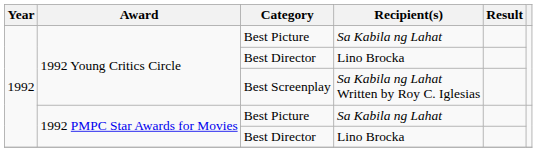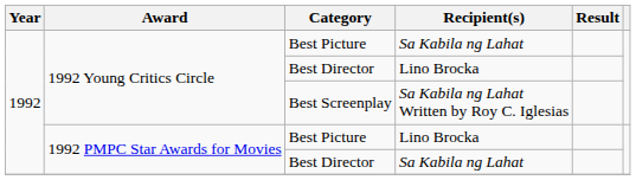 <table class="wikitable sortable plainrowheaders">
 <tr>
 <th scope="col" data-sort-type="date">Year</th>
 <th scope="col">Award</th>
 <th scope="col">Category</th>
 <th scope="col">Recipient(s)</th>
 <th scope="col">Result</th>
 <th scope="col" class="unsortable"></th>
 </tr>
 <tr>
 <td rowspan="5">1992</td>
 <td rowspan="3">1992 Young Critics Circle</td>
 <td>Best Picture</td>
 <td><em>Sa Kabila ng Lahat</em></td>
 <td></td>
 <td rowspan="3"></td>
 </tr>
 <tr>
 <td>Best Director</td>
 <td>Lino Brocka</td>
 <td></td>
 </tr>
 <tr>
 <td>Best Screenplay</td>
 <td><em>Sa Kabila ng Lahat</em><br>Written by Roy C. Iglesias</td>
 <td></td>
 </tr>
 <tr>
 <td rowspan="2">1992 <a href='#'>PMPC Star Awards for Movies</a></td>
 <td>Best Picture</td>
-<td><em>Sa Kabila ng Lahat</em></td>
+<td>Lino Brocka</td>
 <td></td>
 <td rowspan="2"></td>
 </tr>
 <tr>
 <td>Best Director</td>
-<td>Lino Brocka</td>
+<td><em>Sa Kabila ng Lahat</em></td>
 <td></td>
 </tr>
 <tr>
 </tr>
 </table>
